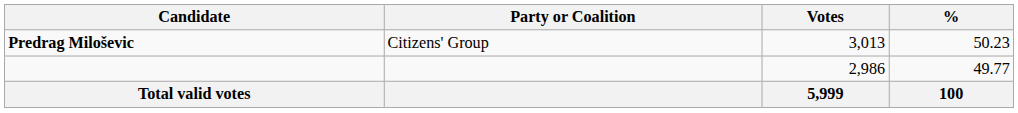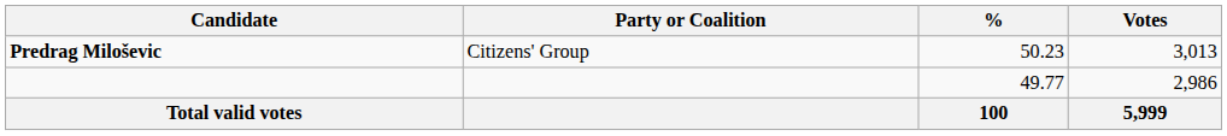 <table style="width:1000px;" class="wikitable">
 <tr>
 <th>Candidate</th>
 <th>Party or Coalition</th>
+<th>%</th>
 <th>Votes</th>
-<th>%</th>
 </tr>
 <tr>
 <td align="left"><strong>Predrag Miloševic</strong></td>
 <td align="left">Citizens' Group</td>
+<td align="right">50.23</td>
 <td align="right">3,013</td>
-<td align="right">50.23</td>
 </tr>
 <tr>
 <td align="left"></td>
 <td align="left"></td>
+<td align="right">49.77</td>
 <td align="right">2,986</td>
-<td align="right">49.77</td>
 </tr>
 <tr>
 <th align="left">Total valid votes</th>
 <th align="left"></th>
+<th align="right">100</th>
 <th align="right">5,999</th>
-<th align="right">100</th>
 </tr>
 </table>
